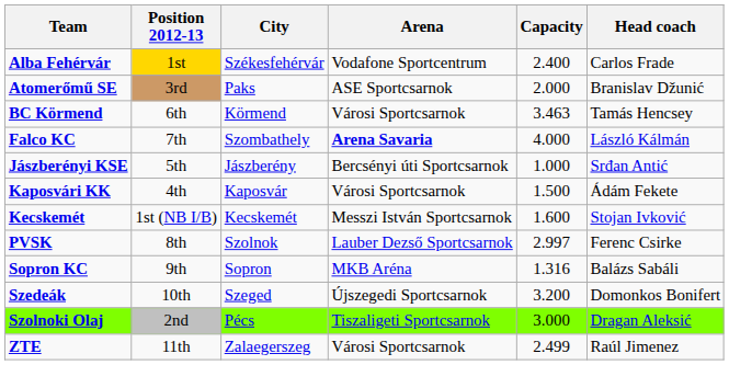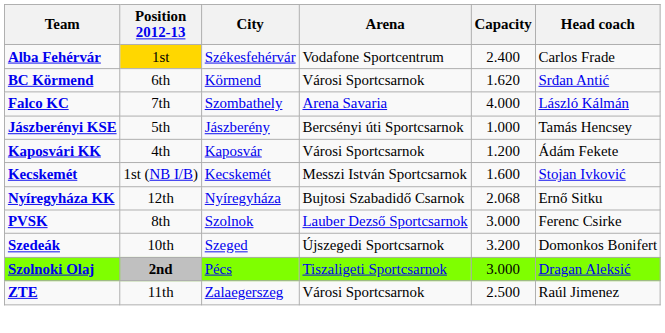 <table class="wikitable sortable">
 <tr>
 <th>Team</th>
 <th>Position<br><a href='#'>2012-13</a></th>
 <th>City</th>
 <th>Arena</th>
 <th>Capacity</th>
 <th>Head coach</th>
 </tr>
 <tr>
 <td><strong><a href='#'>Alba Fehérvár</a></strong></td>
 <td style="background:gold; text-align: center;">1st</td>
 <td><a href='#'>Székesfehérvár</a></td>
 <td>Vodafone Sportcentrum</td>
 <td align="center">2.400</td>
 <td> Carlos Frade</td>
 </tr>
-<tr>
-<td><strong><a href='#'>Atomerőmű SE</a></strong></td>
-<td style="background:#cc9966; text-align: center;">3rd</td>
-<td><a href='#'>Paks</a></td>
-<td>ASE Sportcsarnok</td>
-<td align="center">2.000</td>
-<td> Branislav Džunić</td>
-</tr>
 <tr +>
 <td><strong><a href='#'>BC Körmend</a></strong></td>
 <td style="text-align: center;">6th</td>
 <td><a href='#'>Körmend</a></td>
 <td>Városi Sportcsarnok</td>
-<td align="center">3.463</td>
-<td> Tamás Hencsey</td>
+<td align="center">1.620</td>
+<td> <a href='#'>Srđan Antić</a></td>
 </tr>
 <tr>
 <td><strong><a href='#'>Falco KC</a></strong></td>
 <td style="text-align: center;">7th</td>
 <td><a href='#'>Szombathely</a></td>
-<td><strong><a href='#'>Arena Savaria</a></strong></td>
+<td><a href='#'>Arena Savaria</a></td>
 <td align="center">4.000</td>
 <td> <a href='#'>László Kálmán</a></td>
 </tr>
 <tr>
 <td><strong><a href='#'>Jászberényi KSE</a></strong></td>
 <td style="text-align: center;">5th</td>
 <td><a href='#'>Jászberény</a></td>
 <td>Bercsényi úti Sportcsarnok</td>
 <td align="center">1.000</td>
-<td> <a href='#'>Srđan Antić</a></td>
+<td> Tamás Hencsey</td>
 </tr>
 <tr>
 <td><strong><a href='#'>Kaposvári KK</a></strong></td>
 <td style="text-align: center;">4th</td>
 <td><a href='#'>Kaposvár</a></td>
 <td>Városi Sportcsarnok</td>
-<td align="center">1.500</td>
+<td align="center">1.200</td>
 <td> Ádám Fekete</td>
 </tr>
 <tr>
 <td><strong><a href='#'>Kecskemét</a></strong></td>
 <td style="text-align: center;">1st (<a href='#'>NB I/B</a>)</td>
 <td><a href='#'>Kecskemét</a></td>
 <td>Messzi István Sportcsarnok</td>
 <td align="center">1.600</td>
 <td> <a href='#'>Stojan Ivković</a></td>
 </tr>
 <tr>
+<td><strong><a href='#'>Nyíregyháza KK</a></strong></td>
+<td style="text-align: center;">12th</td>
+<td><a href='#'>Nyíregyháza</a></td>
+<td>Bujtosi Szabadidő Csarnok</td>
+<td align="center">2.068</td>
+<td> Ernő Sitku</td>
+</tr>
+<tr>
 <td><strong><a href='#'>PVSK</a></strong></td>
 <td style="text-align: center;">8th</td>
 <td><a href='#'>Szolnok</a></td>
 <td><a href='#'>Lauber Dezső Sportcsarnok</a></td>
-<td align="center">2.997</td>
+<td align="center">3.000</td>
 <td> Ferenc Csirke</td>
-</tr>
-<tr>
-<td><strong><a href='#'>Sopron KC</a></strong></td>
-<td style="text-align: center;">9th</td>
-<td><a href='#'>Sopron</a></td>
-<td><a href='#'>MKB Aréna</a></td>
-<td align="center">1.316</td>
-<td> Balázs Sabáli</td>
 </tr>
 <tr>
 <td><strong><a href='#'>Szedeák</a></strong></td>
 <td style="text-align: center;">10th</td>
 <td><a href='#'>Szeged</a></td>
 <td>Újszegedi Sportcsarnok</td>
 <td align="center">3.200</td>
 <td> Domonkos Bonifert</td>
 </tr>
 <tr bgcolor="#7fff00">
 <td><strong><a href='#'>Szolnoki Olaj</a></strong></td>
-<td style="background:silver; text-align: center">2nd</td>
+<td style="background:silver; text-align: center"><strong>2nd</strong></td>
 <td><a href='#'>Pécs</a></td>
 <td><a href='#'>Tiszaligeti Sportcsarnok</a></td>
 <td align="center">3.000</td>
 <td> <a href='#'>Dragan Aleksić</a></td>
 </tr>
 <tr>
 <td><strong><a href='#'>ZTE</a></strong></td>
 <td style="text-align: center;">11th</td>
 <td><a href='#'>Zalaegerszeg</a></td>
 <td>Városi Sportcsarnok</td>
-<td align="center">2.499</td>
+<td align="center">2.500</td>
 <td> Raúl Jimenez</td>
 </tr>
 </table>
